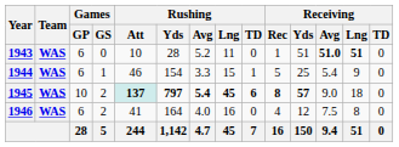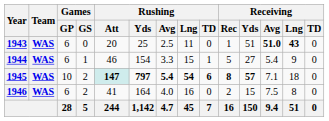 <table class="wikitable" style="text-align:center;">
 <tr>
 <th rowspan="2">Year</th>
 <th rowspan="2">Team</th>
 <th colspan="2">Games</th>
 <th colspan="5">Rushing</th>
 <th colspan="5">Receiving</th>
 </tr>
 <tr>
 <th>GP</th>
 <th>GS</th>
 <th>Att</th>
 <th>Yds</th>
 <th>Avg</th>
 <th>Lng</th>
 <th>TD</th>
 <th>Rec</th>
 <th>Yds</th>
 <th>Avg</th>
 <th>Lng</th>
 <th>TD</th>
 </tr>
 <tr>
 <th><a href='#'>1943</a></th>
 <th><a href='#'>WAS</a></th>
 <td>6</td>
 <td>0</td>
-<td>10</td>
-<td>28</td>
-<td>5.2</td>
+<td>20</td>
+<td>25</td>
+<td>2.5</td>
 <td>11</td>
 <td>0</td>
 <td>1</td>
 <td>51</td>
 <td><strong>51.0</strong></td>
-<td><strong>51</strong></td>
+<td><strong>43</strong></td>
 <td>0</td>
 </tr>
 <tr>
 <th><a href='#'>1944</a></th>
 <th><a href='#'>WAS</a></th>
 <td>6</td>
 <td>1</td>
 <td>46</td>
 <td>154</td>
 <td>3.3</td>
 <td>15</td>
 <td>1</td>
 <td>5</td>
-<td>25</td>
+<td>27</td>
 <td>5.4</td>
 <td>9</td>
 <td>0</td>
 </tr>
 <tr>
 <th><a href='#'>1945</a></th>
 <th><a href='#'>WAS</a></th>
 <td>10</td>
 <td>2</td>
-<td style="background:#cfecec; width:3em;"><strong>137</strong></td>
+<td style="background:#cfecec; width:3em;"><strong>147</strong></td>
 <td><strong>797</strong></td>
 <td><strong>5.4</strong></td>
-<td><strong>45</strong></td>
+<td><strong>54</strong></td>
 <td><strong>6</strong></td>
 <td><strong>8</strong></td>
 <td><strong>57</strong></td>
-<td>9.0</td>
+<td>7.1</td>
 <td>18</td>
 <td>0</td>
 </tr>
 <tr>
 <th><a href='#'>1946</a></th>
 <th><a href='#'>WAS</a></th>
 <td>6</td>
 <td>2</td>
 <td>41</td>
 <td>164</td>
 <td>4.0</td>
 <td>16</td>
 <td>0</td>
-<td>4</td>
-<td>12</td>
+<td>2</td>
+<td>15</td>
 <td>7.5</td>
 <td>8</td>
 <td>0</td>
 </tr>
 <tr>
 <th colspan="2"></th>
 <th>28</th>
 <th>5</th>
 <th>244</th>
 <th>1,142</th>
 <th>4.7</th>
 <th>45</th>
 <th>7</th>
 <th>16</th>
 <th>150</th>
 <th>9.4</th>
 <th>51</th>
 <th>0</th>
 </tr>
 </table>
